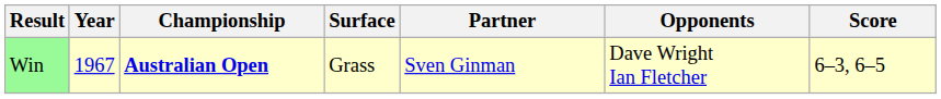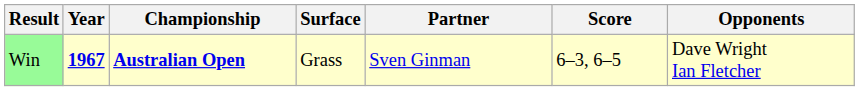 <table class="sortable wikitable" style=font-size:97%>
 <tr>
 <th style="width:40px">Result</th>
 <th style="width:30px">Year</th>
 <th style="width:150px">Championship</th>
 <th style="width:50px">Surface</th>
 <th style="width:150px">Partner</th>
+<th style="width:90px"  class="unsortable">Score</th>
 <th style="width:150px">Opponents</th>
-<th style="width:90px"  class="unsortable">Score</th>
 </tr>
 <tr style="background:#ffc;">
 <td style="background:#98fb98;">Win</td>
-<td><a href='#'>1967</a></td>
+<td><strong><a href='#'>1967</a></strong></td>
 <td><strong><a href='#'>Australian Open</a></strong></td>
 <td>Grass</td>
 <td> <a href='#'>Sven Ginman</a></td>
+<td>6–3, 6–5</td>
 <td> Dave Wright<br> <a href='#'>Ian Fletcher</a></td>
-<td>6–3, 6–5</td>
 </tr>
 </table>
